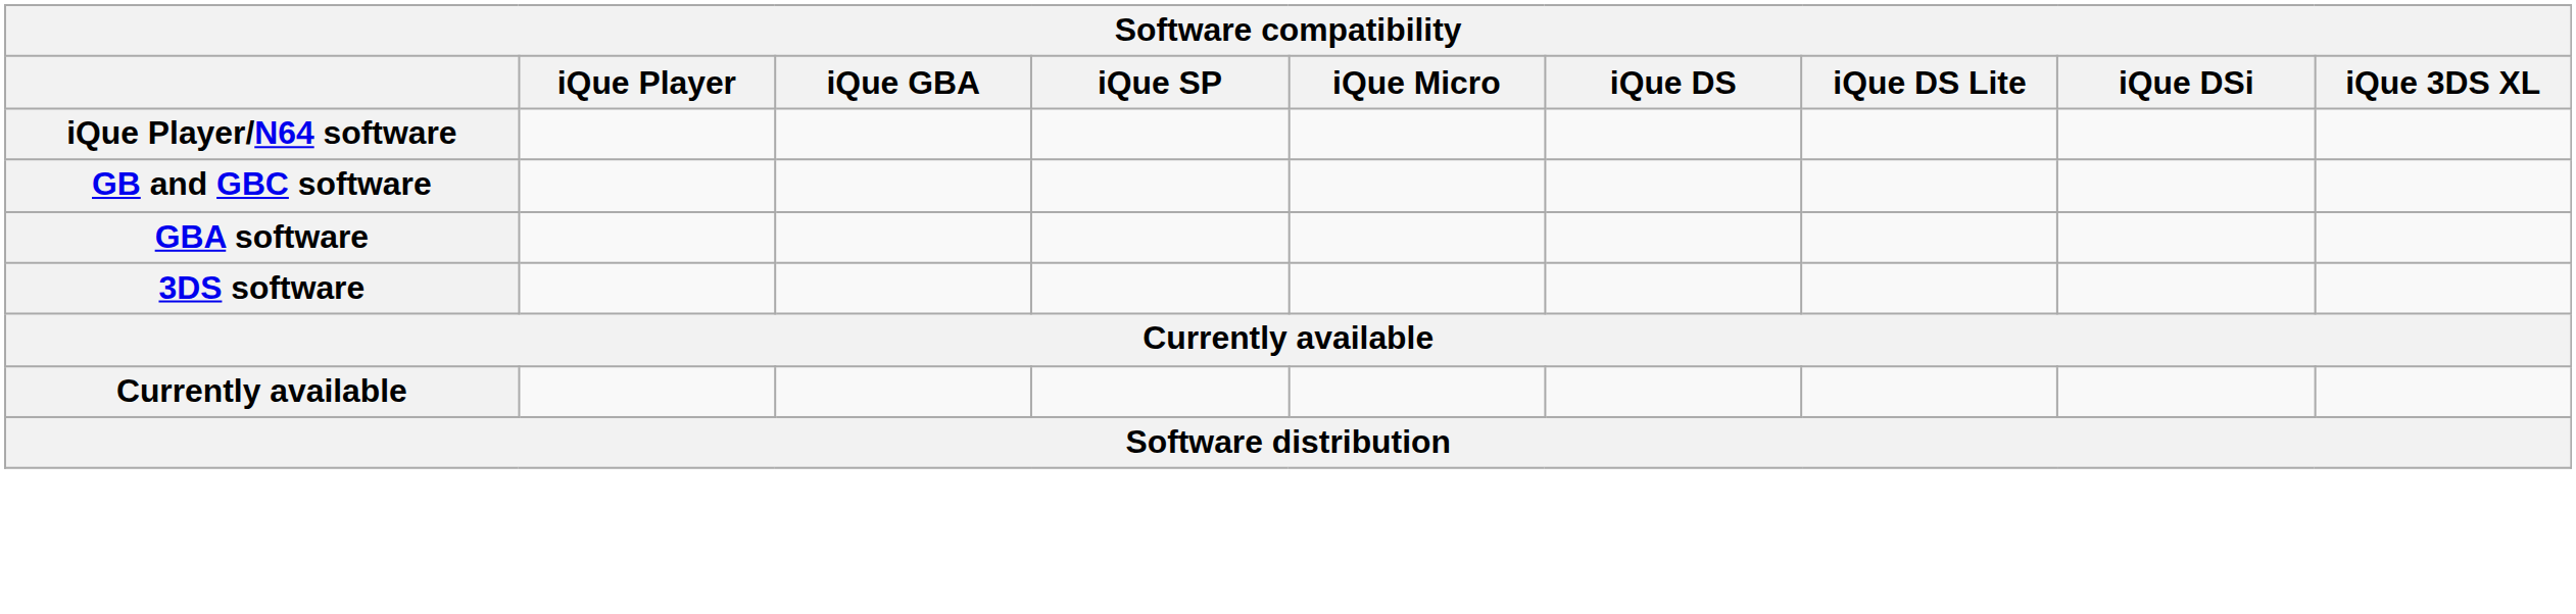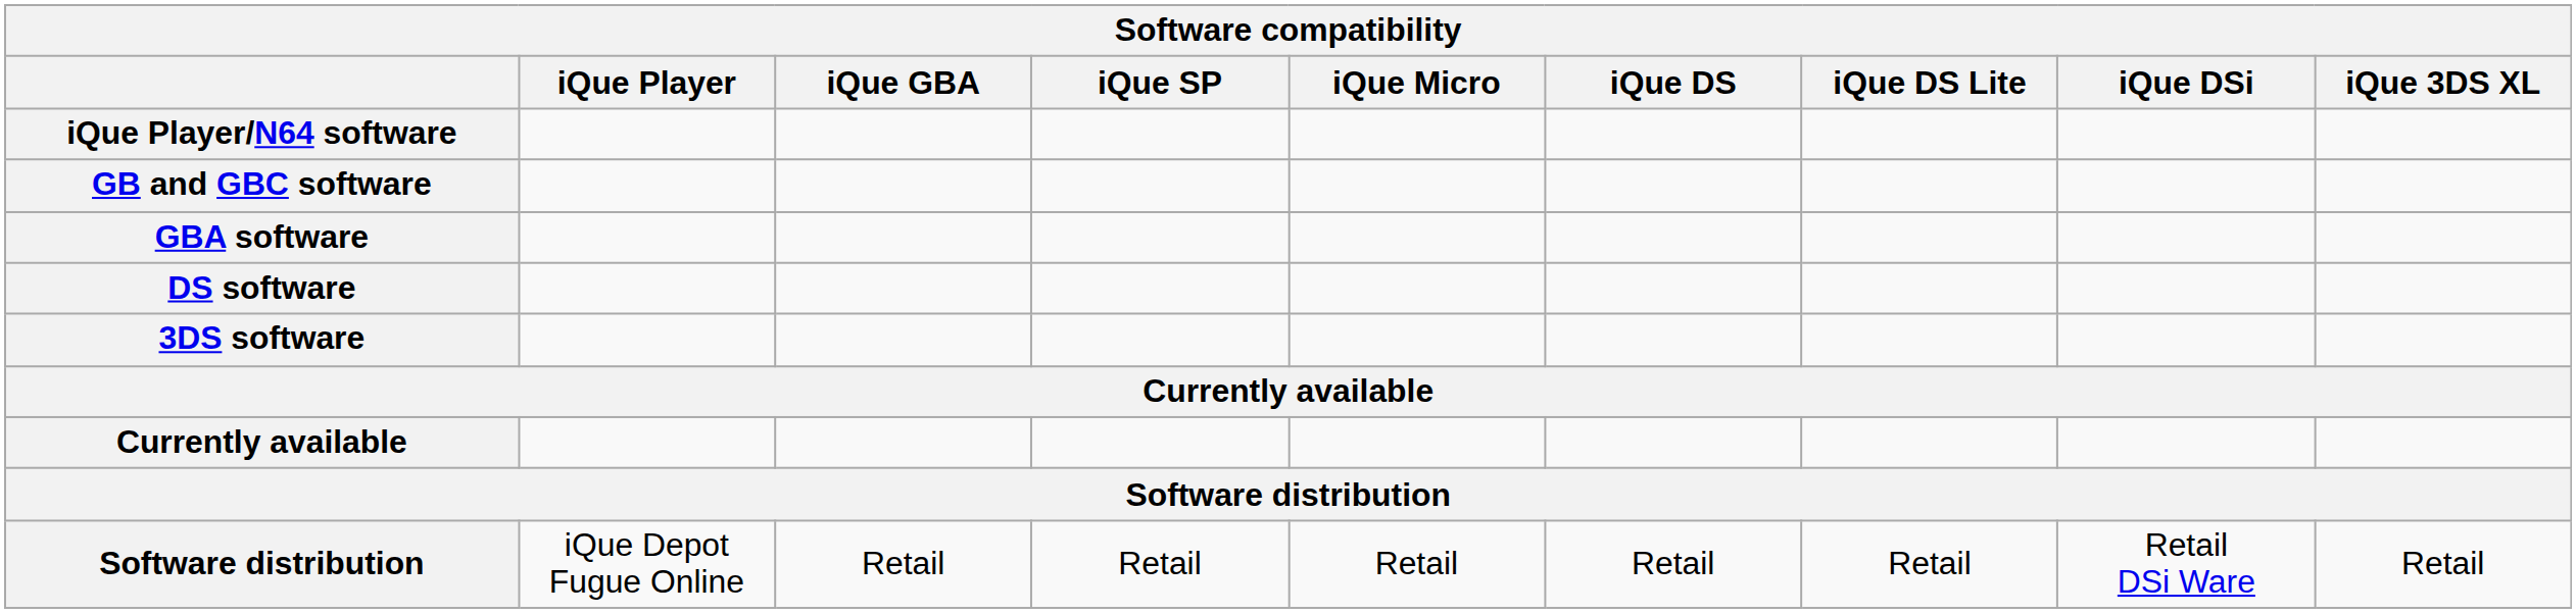 <table class="wikitable collapsible" style="width:100%;">
 <tr style="text-align:center;">
 <th colspan=9>Software compatibility</th>
 </tr>
 <tr>
 <th></th>
 <th style="width:10%;">iQue Player</th>
 <th style="width:10%;">iQue GBA</th>
 <th style="width:10%;">iQue SP</th>
 <th style="width:10%;">iQue Micro</th>
 <th style="width:10%;">iQue DS</th>
 <th style="width:10%;">iQue DS Lite</th>
 <th style="width:10%;">iQue DSi</th>
 <th style="width:10%;">iQue 3DS XL</th>
 </tr>
 <tr>
 <th>iQue Player/<a href='#'>N64</a> software</th>
 <td style="text-align:center;"></td>
 <td style="text-align:center;"></td>
 <td style="text-align:center;"></td>
 <td style="text-align:center;"></td>
 <td style="text-align:center;"></td>
 <td style="text-align:center;"></td>
 <td style="text-align:center;"></td>
 <td style="text-align:center;"></td>
 </tr>
 <tr>
 <th><a href='#'>GB</a> and <a href='#'>GBC</a> software</th>
 <td style="text-align:center;"></td>
 <td style="text-align:center;"></td>
 <td style="text-align:center;"></td>
 <td style="text-align:center;"></td>
 <td style="text-align:center;"></td>
 <td style="text-align:center;"></td>
 <td style="text-align:center;"></td>
 <td style="text-align:center;"></td>
 </tr>
 <tr>
 <th><a href='#'>GBA</a> software</th>
 <td style="text-align:center;"></td>
 <td style="text-align:center;"></td>
 <td style="text-align:center;"></td>
 <td style="text-align:center;"></td>
 <td style="text-align:center;"></td>
 <td style="text-align:center;"></td>
 <td style="text-align:center;"></td>
 <td style="text-align:center;"></td>
 </tr>
 <tr>
+<th><a href='#'>DS</a> software</th>
+<td style="text-align:center;"></td>
+<td style="text-align:center;"></td>
+<td style="text-align:center;"></td>
+<td style="text-align:center;"></td>
+<td style="text-align:center;"></td>
+<td style="text-align:center;"></td>
+<td style="text-align:center;"></td>
+<td style="text-align:center;"></td>
+</tr>
+<tr>
 <th><a href='#'>3DS</a> software</th>
 <td style="text-align:center;"></td>
 <td style="text-align:center;"></td>
 <td style="text-align:center;"></td>
 <td style="text-align:center;"></td>
 <td style="text-align:center;"></td>
 <td style="text-align:center;"></td>
 <td style="text-align:center;"></td>
 <td style="text-align:center;"></td>
 </tr>
 <tr>
 <th colspan=9>Currently available</th>
 </tr>
 <tr style="text-align:center;">
 <th>Currently available</th>
 <td style="text-align:center;"></td>
 <td style="text-align:center;"></td>
 <td style="text-align:center;"></td>
 <td style="text-align:center;"></td>
 <td style="text-align:center;"></td>
 <td style="text-align:center;"></td>
 <td style="text-align:center;"></td>
 <td style="text-align:center;"></td>
 </tr>
 <tr>
 <th colspan=9>Software distribution</th>
 </tr>
+<tr style="text-align:center;">
+<th>Software distribution</th>
+<td>iQue Depot<br>Fugue Online</td>
+<td>Retail</td>
+<td>Retail</td>
+<td>Retail</td>
+<td>Retail</td>
+<td>Retail</td>
+<td>Retail<br><a href='#'>DSi Ware</a></td>
+<td>Retail</td>
+</tr>
 </table>
